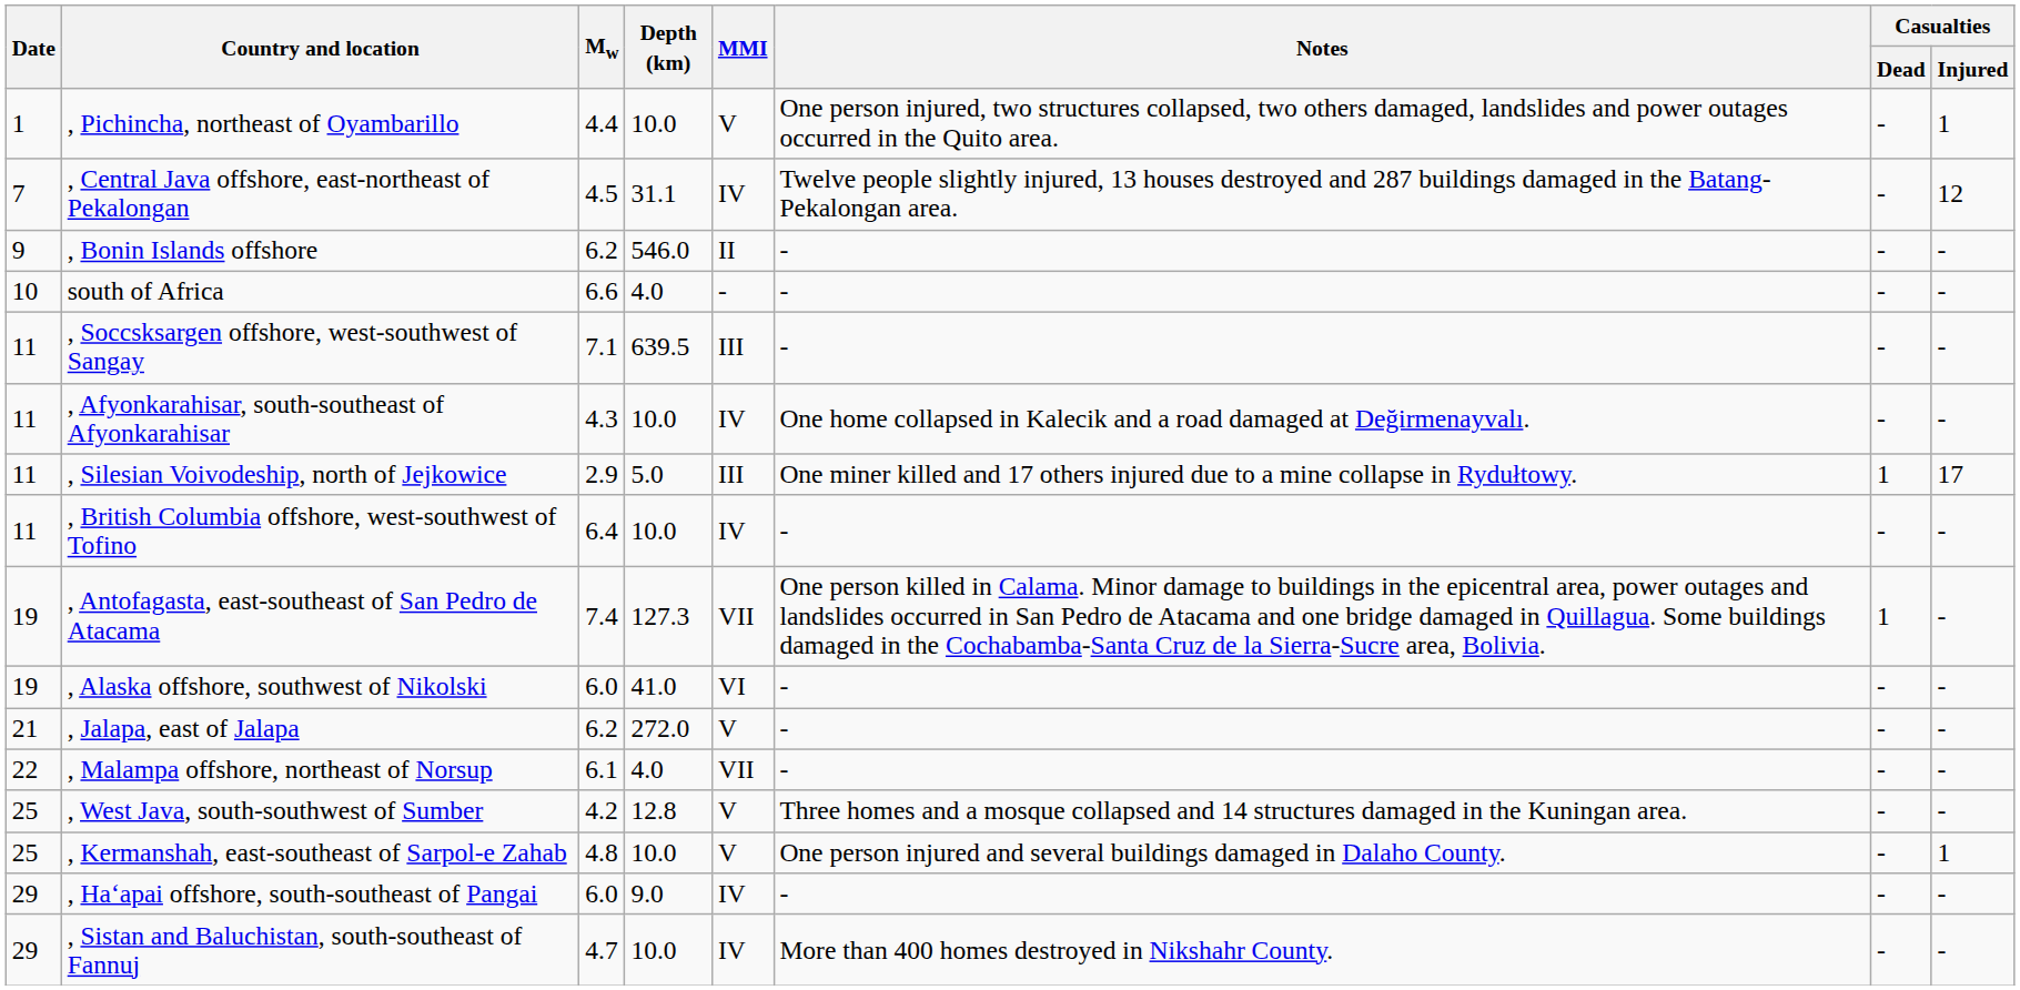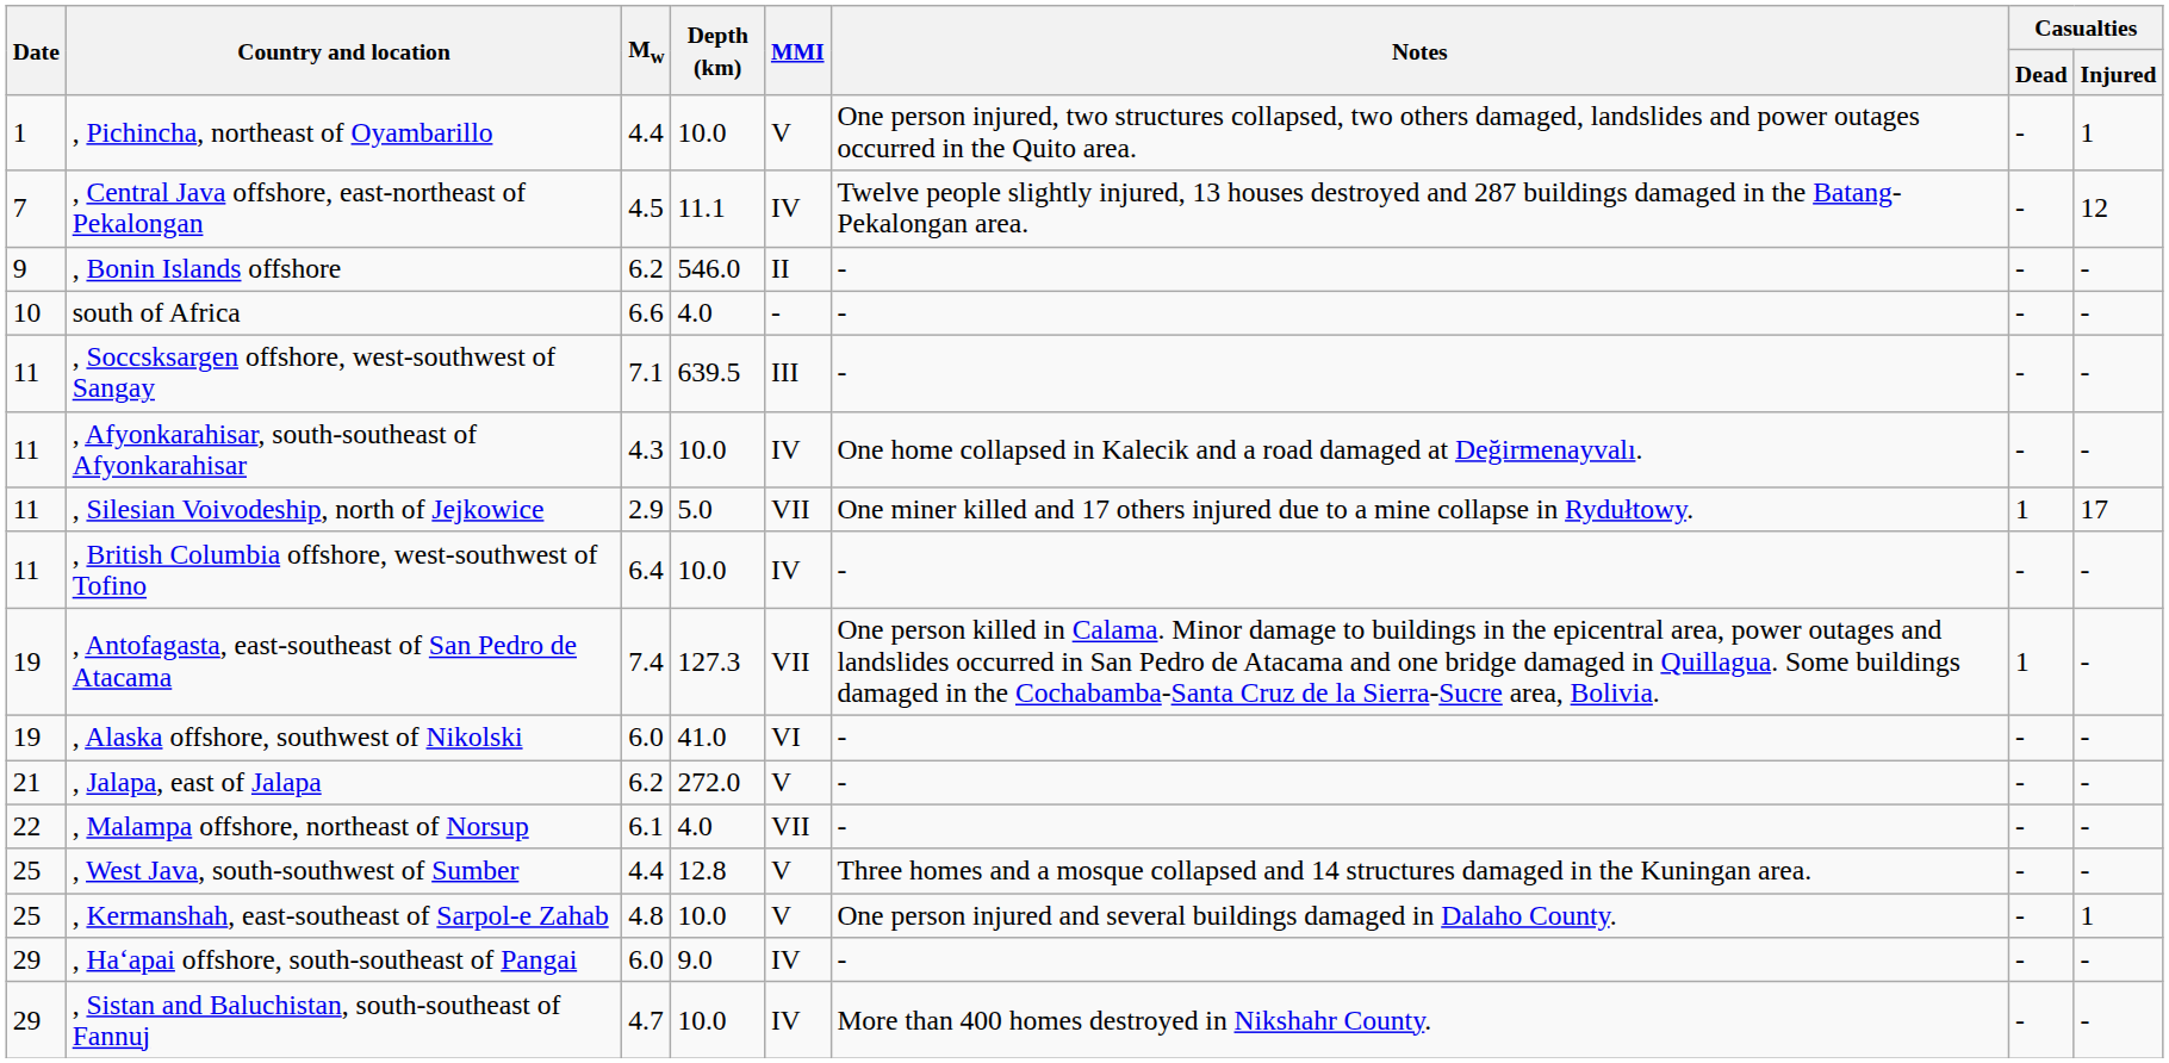 <table class="wikitable sortable" style="border:1px black; margin-left:1em;">
 <tr>
 <th rowspan="2"><small>Date</small></th>
 <th rowspan="2" style="width: 310px"><small>Country and location</small></th>
 <th rowspan="2"><small>M<sub>w</sub></small></th>
 <th rowspan="2"><small>Depth (km)</small></th>
 <th rowspan="2"><small><a href='#'>MMI</a></small></th>
 <th rowspan="2" class="unsortable"><small>Notes</small></th>
 <th colspan="2"><small>Casualties</small></th>
 </tr>
 <tr>
 <th><small>Dead</small></th>
 <th><small>Injured</small></th>
 </tr>
 <tr>
 <td>1</td>
 <td>, <a href='#'>Pichincha</a>,  northeast of <a href='#'>Oyambarillo</a></td>
 <td>4.4</td>
 <td>10.0</td>
 <td>V</td>
 <td>One person injured, two structures collapsed, two others damaged, landslides and power outages occurred in the Quito area.</td>
 <td>-</td>
 <td>1</td>
 </tr>
 <tr>
 <td>7</td>
 <td>, <a href='#'>Central Java</a> offshore,  east-northeast of <a href='#'>Pekalongan</a></td>
 <td>4.5</td>
-<td>31.1</td>
+<td>11.1</td>
 <td>IV</td>
 <td>Twelve people slightly injured, 13 houses destroyed and 287 buildings damaged in the <a href='#'>Batang</a>-Pekalongan area.</td>
 <td>-</td>
 <td>12</td>
 </tr>
 <tr>
 <td>9</td>
 <td>, <a href='#'>Bonin Islands</a> offshore</td>
 <td>6.2</td>
 <td>546.0</td>
 <td>II</td>
 <td>-</td>
 <td>-</td>
 <td>-</td>
 </tr>
 <tr>
 <td>10</td>
 <td>south of Africa</td>
 <td>6.6</td>
 <td>4.0</td>
 <td>-</td>
 <td>-</td>
 <td>-</td>
 <td>-</td>
 </tr>
 <tr>
 <td>11</td>
 <td>, <a href='#'>Soccsksargen</a> offshore,  west-southwest of <a href='#'>Sangay</a></td>
 <td>7.1</td>
 <td>639.5</td>
 <td>III</td>
 <td>-</td>
 <td>-</td>
 <td>-</td>
 </tr>
 <tr>
 <td>11</td>
 <td>, <a href='#'>Afyonkarahisar</a>,  south-southeast of <a href='#'>Afyonkarahisar</a></td>
 <td>4.3</td>
 <td>10.0</td>
 <td>IV</td>
 <td>One home collapsed in Kalecik and a road damaged at <a href='#'>Değirmenayvalı</a>.</td>
 <td>-</td>
 <td>-</td>
 </tr>
 <tr>
 <td>11</td>
 <td>, <a href='#'>Silesian Voivodeship</a>,  north of <a href='#'>Jejkowice</a></td>
 <td>2.9</td>
 <td>5.0</td>
-<td>III</td>
+<td>VII</td>
 <td>One miner killed and 17 others injured due to a mine collapse in <a href='#'>Rydułtowy</a>.</td>
 <td>1</td>
 <td>17</td>
 </tr>
 <tr>
 <td>11</td>
 <td>, <a href='#'>British Columbia</a> offshore,  west-southwest of <a href='#'>Tofino</a></td>
 <td>6.4</td>
 <td>10.0</td>
 <td>IV</td>
 <td>-</td>
 <td>-</td>
 <td>-</td>
 </tr>
 <tr>
 <td>19</td>
 <td>, <a href='#'>Antofagasta</a>,  east-southeast of <a href='#'>San Pedro de Atacama</a></td>
 <td>7.4</td>
 <td>127.3</td>
 <td>VII</td>
 <td>One person killed in <a href='#'>Calama</a>. Minor damage to buildings in the epicentral area, power outages and landslides occurred in San Pedro de Atacama and one bridge damaged in <a href='#'>Quillagua</a>. Some buildings damaged in the <a href='#'>Cochabamba</a>-<a href='#'>Santa Cruz de la Sierra</a>-<a href='#'>Sucre</a> area, <a href='#'>Bolivia</a>.</td>
 <td>1</td>
 <td>-</td>
 </tr>
 <tr>
 <td>19</td>
 <td>, <a href='#'>Alaska</a> offshore,  southwest of <a href='#'>Nikolski</a></td>
 <td>6.0</td>
 <td>41.0</td>
 <td>VI</td>
 <td>-</td>
 <td>-</td>
 <td>-</td>
 </tr>
 <tr>
 <td>21</td>
 <td>, <a href='#'>Jalapa</a>,  east of <a href='#'>Jalapa</a></td>
 <td>6.2</td>
 <td>272.0</td>
 <td>V</td>
 <td>-</td>
 <td>-</td>
 <td>-</td>
 </tr>
 <tr>
 <td>22</td>
 <td>, <a href='#'>Malampa</a> offshore,  northeast of <a href='#'>Norsup</a></td>
 <td>6.1</td>
 <td>4.0</td>
 <td>VII</td>
 <td>-</td>
 <td>-</td>
 <td>-</td>
 </tr>
 <tr>
 <td>25</td>
 <td>, <a href='#'>West Java</a>,  south-southwest of <a href='#'>Sumber</a></td>
-<td>4.2</td>
+<td>4.4</td>
 <td>12.8</td>
 <td>V</td>
 <td>Three homes and a mosque collapsed and 14 structures damaged in the Kuningan area.</td>
 <td>-</td>
 <td>-</td>
 </tr>
 <tr>
 <td>25</td>
 <td>, <a href='#'>Kermanshah</a>,  east-southeast of <a href='#'>Sarpol-e Zahab</a></td>
 <td>4.8</td>
 <td>10.0</td>
 <td>V</td>
 <td>One person injured and several buildings damaged in <a href='#'>Dalaho County</a>.</td>
 <td>-</td>
 <td>1</td>
 </tr>
 <tr>
 <td>29</td>
 <td>, <a href='#'>Haʻapai</a> offshore,  south-southeast of <a href='#'>Pangai</a></td>
 <td>6.0</td>
 <td>9.0</td>
 <td>IV</td>
 <td>-</td>
 <td>-</td>
 <td>-</td>
 </tr>
 <tr>
 <td>29</td>
 <td>, <a href='#'>Sistan and Baluchistan</a>,  south-southeast of <a href='#'>Fannuj</a></td>
 <td>4.7</td>
 <td>10.0</td>
 <td>IV</td>
 <td>More than 400 homes destroyed in <a href='#'>Nikshahr County</a>.</td>
 <td>-</td>
 <td>-</td>
 </tr>
 <tr>
 </tr>
 </table>
